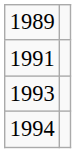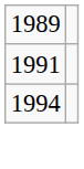 <table class="wikitable">
 <tr>
 <td>1989</td>
 <td></td>
 </tr>
 <tr>
 <td>1991</td>
 <td></td>
 </tr>
 <tr>
-<td>1993</td>
-<td></td>
-</tr>
-<tr>
 <td>1994</td>
 <td></td>
 </tr>
 </table>
